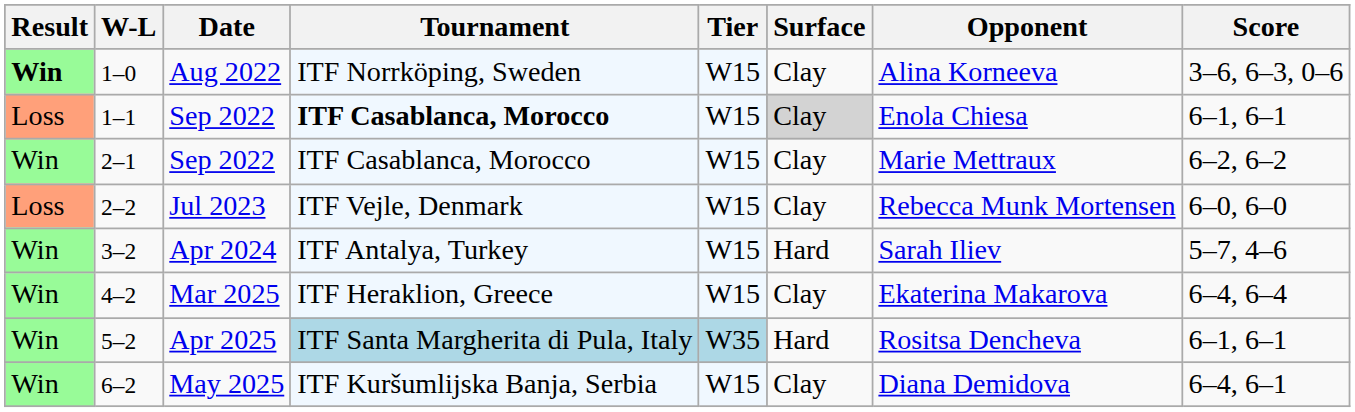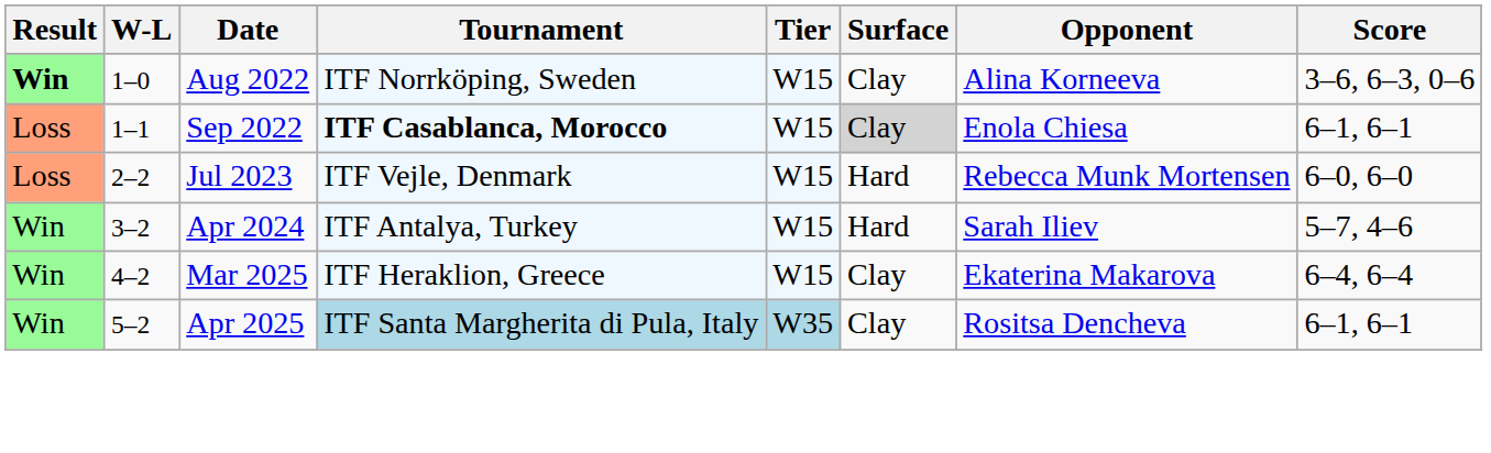 <table class="wikitable sortable">
 <tr>
 <th>Result</th>
 <th class=unsortable>W-L</th>
 <th>Date</th>
 <th>Tournament</th>
 <th>Tier</th>
 <th>Surface</th>
 <th>Opponent</th>
 <th class=unsortable>Score</th>
 </tr>
 <tr>
 <td style="background:#98FB98;"><strong>Win</strong></td>
 <td><small>1–0</small></td>
 <td><a href='#'>Aug 2022</a></td>
 <td style="background:#f0f8ff;">ITF Norrköping, Sweden</td>
 <td style="background:#f0f8ff;">W15</td>
 <td>Clay</td>
 <td> <a href='#'>Alina Korneeva</a></td>
 <td>3–6, 6–3, 0–6</td>
 </tr>
 <tr>
 <td style="background:#ffa07a;">Loss</td>
 <td><small>1–1</small></td>
 <td><a href='#'>Sep 2022</a></td>
 <td style="background:#f0f8ff;"><strong>ITF Casablanca, Morocco</strong></td>
 <td style="background:#f0f8ff;">W15</td>
 <td style="background: lightgrey;">Clay</td>
 <td> <a href='#'>Enola Chiesa</a></td>
 <td>6–1, 6–1</td>
 </tr>
 <tr>
-<td style="background:#98FB98;">Win</td>
-<td><small>2–1</small></td>
-<td><a href='#'>Sep 2022</a></td>
-<td style="background:#f0f8ff;">ITF Casablanca, Morocco</td>
-<td style="background:#f0f8ff;">W15</td>
-<td>Clay</td>
-<td>  <a href='#'>Marie Mettraux</a></td>
-<td>6–2, 6–2</td>
-</tr>
-<tr>
 <td style="background:#ffa07a;">Loss</td>
 <td><small>2–2</small></td>
 <td><a href='#'>Jul 2023</a></td>
 <td style="background:#f0f8ff;">ITF Vejle, Denmark</td>
 <td style="background:#f0f8ff;">W15</td>
-<td>Clay</td>
+<td>Hard</td>
 <td> <a href='#'>Rebecca Munk Mortensen</a></td>
 <td>6–0, 6–0</td>
 </tr>
 <tr>
 <td style="background:#98FB98;">Win</td>
 <td><small>3–2</small></td>
 <td><a href='#'>Apr 2024</a></td>
 <td style="background:#f0f8ff;">ITF Antalya, Turkey</td>
 <td style="background:#f0f8ff;">W15</td>
 <td>Hard</td>
 <td> <a href='#'>Sarah Iliev</a></td>
 <td>5–7, 4–6</td>
 </tr>
 <tr>
 <td style="background:#98FB98;">Win</td>
 <td><small>4–2</small></td>
 <td><a href='#'>Mar 2025</a></td>
 <td style="background:#f0f8ff;">ITF Heraklion, Greece</td>
 <td style="background:#f0f8ff;">W15</td>
 <td>Clay</td>
 <td> <a href='#'>Ekaterina Makarova</a></td>
 <td>6–4, 6–4</td>
 </tr>
 <tr>
 <td style="background:#98FB98;">Win</td>
 <td><small>5–2</small></td>
 <td><a href='#'>Apr 2025</a></td>
 <td style="background:lightblue;">ITF Santa Margherita di Pula, Italy</td>
 <td style="background:lightblue;">W35</td>
-<td>Hard</td>
+<td>Clay</td>
 <td> <a href='#'>Rositsa Dencheva</a></td>
 <td>6–1, 6–1</td>
 </tr>
-<tr>
-<td style="background:#98FB98;">Win</td>
-<td><small>6–2</small></td>
-<td><a href='#'>May 2025</a></td>
-<td style="background:#f0f8ff;">ITF Kuršumlijska Banja, Serbia</td>
-<td style="background:#f0f8ff;">W15</td>
-<td>Clay</td>
-<td> <a href='#'>Diana Demidova</a></td>
-<td>6–4, 6–1</td>
-</tr>
 </table>
